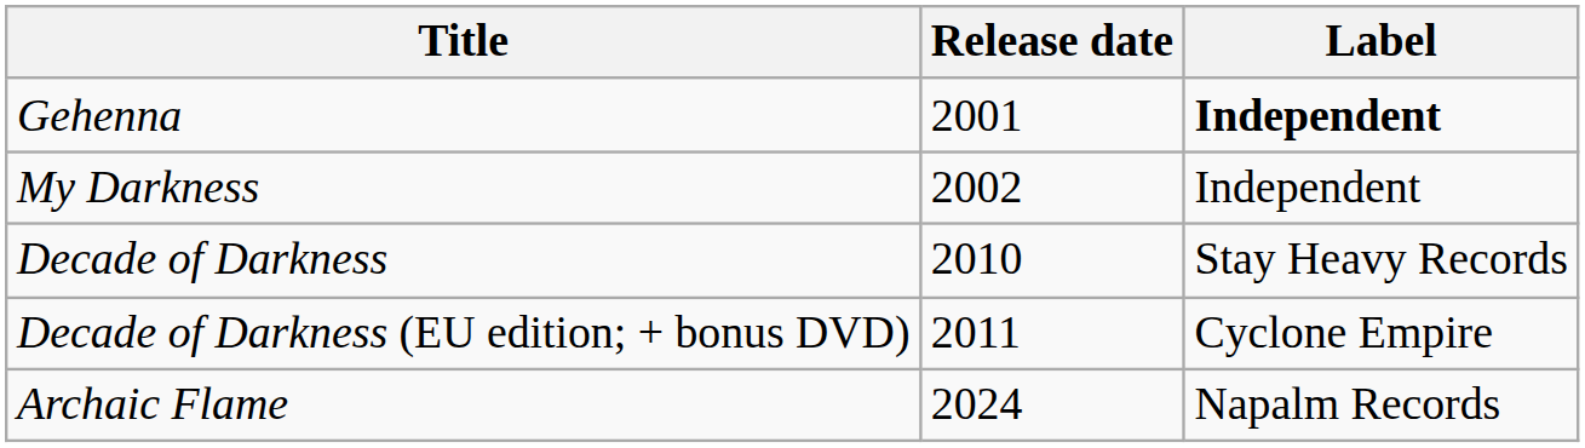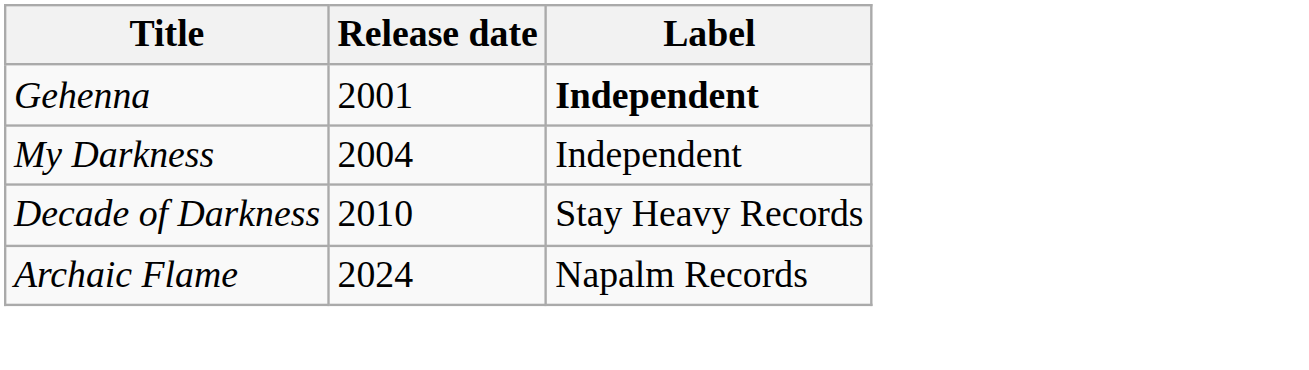 <table class="wikitable">
 <tr>
 <th>Title</th>
 <th>Release date</th>
 <th>Label</th>
 </tr>
 <tr>
 <td><em>Gehenna</em></td>
 <td>2001</td>
 <td><strong>Independent</strong></td>
 </tr>
 <tr>
 <td><em>My Darkness</em></td>
-<td>2002</td>
+<td>2004</td>
 <td>Independent</td>
 </tr>
 <tr>
 <td><em>Decade of Darkness</em></td>
 <td>2010</td>
 <td>Stay Heavy Records</td>
 </tr>
 <tr>
-<td><em>Decade of Darkness</em> (EU edition; + bonus DVD)</td>
-<td>2011</td>
-<td>Cyclone Empire</td>
-</tr>
-<tr>
 <td><em>Archaic Flame</em></td>
 <td>2024</td>
 <td>Napalm Records</td>
 </tr>
 </table>
